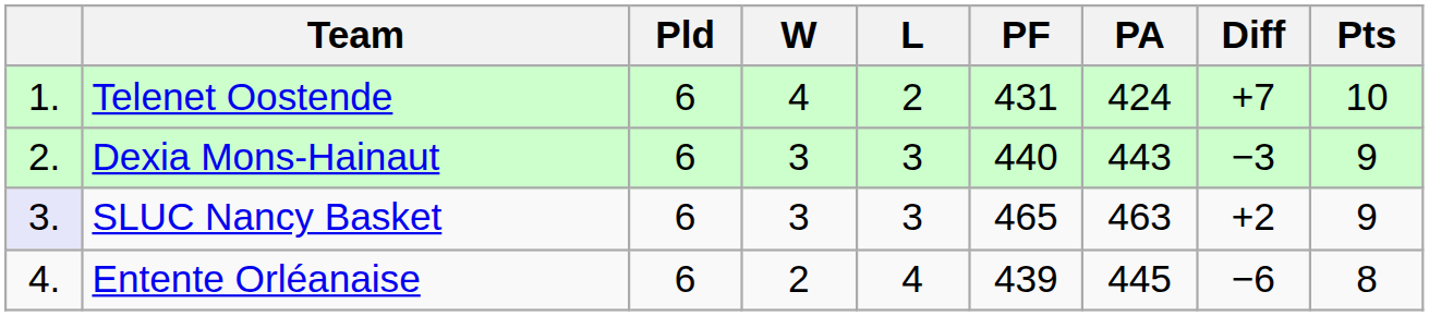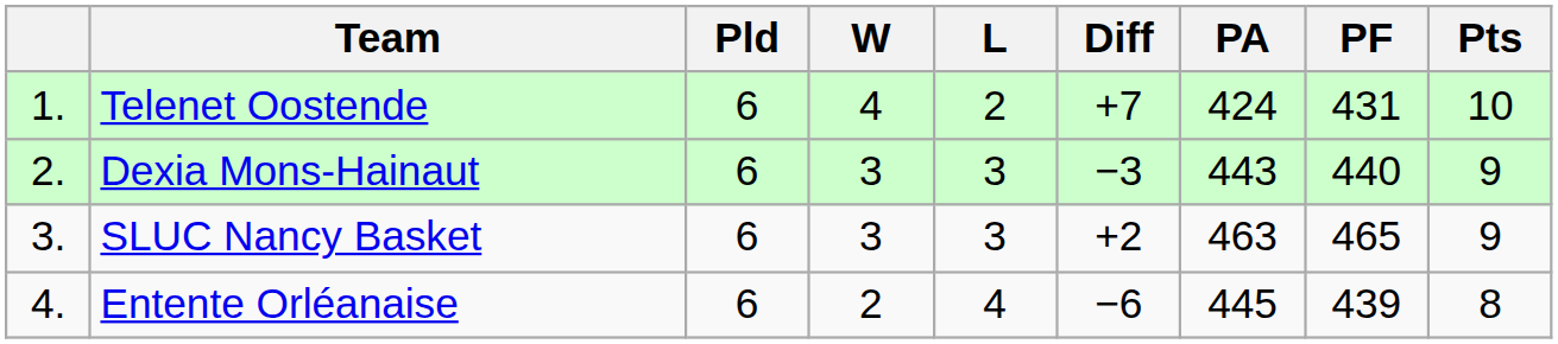 <table class="wikitable" style="text-align:center">
 <tr>
 <th width=25></th>
 <th width=220>Team</th>
 <th width=40>Pld</th>
 <th width=40>W</th>
 <th width=40>L</th>
+<th width=40>Diff</th>
+<th width=40>PA</th>
 <th width=40>PF</th>
-<th width=40>PA</th>
-<th width=40>Diff</th>
 <th width=40>Pts</th>
 </tr>
 <tr style="background:#ccffcc;">
 <td>1.</td>
 <td align=left> <a href='#'>Telenet Oostende</a></td>
 <td>6</td>
 <td>4</td>
 <td>2</td>
+<td>+7</td>
+<td>424</td>
 <td>431</td>
-<td>424</td>
-<td>+7</td>
 <td>10</td>
 </tr>
 <tr style="background:#ccffcc;">
 <td>2.</td>
 <td align=left> <a href='#'>Dexia Mons-Hainaut</a></td>
 <td>6</td>
 <td>3</td>
 <td>3</td>
+<td>−3</td>
+<td>443</td>
 <td>440</td>
-<td>443</td>
-<td>−3</td>
 <td>9</td>
 </tr>
 <tr>
-<td style="background: lavender;">3.</td>
+<td>3.</td>
 <td align=left> <a href='#'>SLUC Nancy Basket</a></td>
 <td>6</td>
 <td>3</td>
 <td>3</td>
+<td>+2</td>
+<td>463</td>
 <td>465</td>
-<td>463</td>
-<td>+2</td>
 <td>9</td>
 </tr>
 <tr>
 <td>4.</td>
 <td align=left> <a href='#'>Entente Orléanaise</a></td>
 <td>6</td>
 <td>2</td>
 <td>4</td>
+<td>−6</td>
+<td>445</td>
 <td>439</td>
-<td>445</td>
-<td>−6</td>
 <td>8</td>
 </tr>
 </table>
